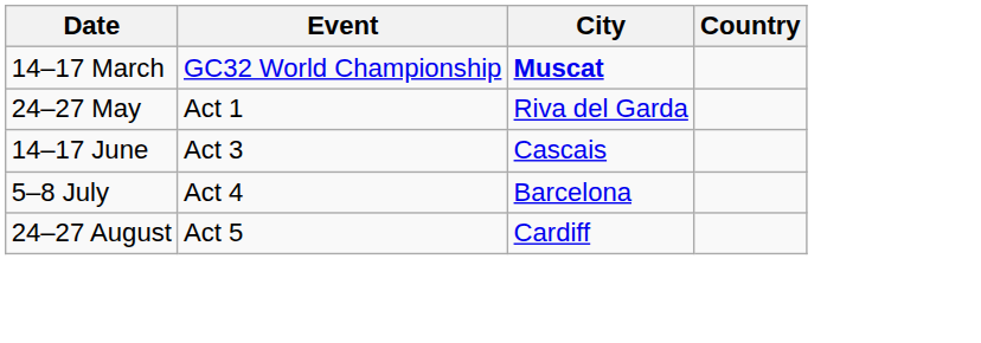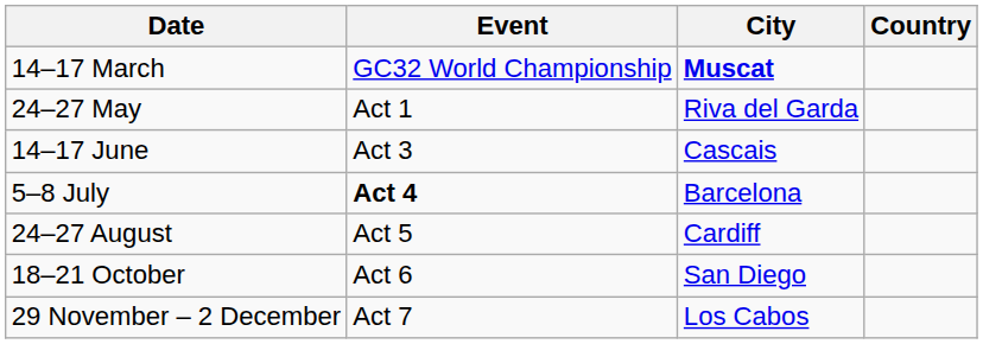 <table class="wikitable">
 <tr>
 <th>Date</th>
 <th>Event</th>
 <th>City</th>
 <th>Country</th>
 </tr>
 <tr>
 <td>14–17 March</td>
 <td style="white-space: nowrap;"><a href='#'>GC32 World Championship</a></td>
 <td><strong><a href='#'>Muscat</a></strong></td>
 <td></td>
 </tr>
 <tr>
 <td>24–27 May</td>
 <td>Act 1</td>
 <td><a href='#'>Riva del Garda</a></td>
 <td></td>
 </tr>
 <tr>
 <td>14–17 June</td>
 <td>Act 3</td>
 <td><a href='#'>Cascais</a></td>
 <td></td>
 </tr>
 <tr>
 <td>5–8 July</td>
-<td>Act 4</td>
+<td><strong>Act 4</strong></td>
 <td><a href='#'>Barcelona</a></td>
 <td></td>
 </tr>
 <tr>
 <td>24–27 August</td>
 <td>Act 5</td>
 <td><a href='#'>Cardiff</a></td>
 <td style="white-space: nowrap;"></td>
 </tr>
+<tr>
+<td>18–21 October</td>
+<td>Act 6</td>
+<td><a href='#'>San Diego</a></td>
+<td></td>
+</tr>
+<tr>
+<td style="white-space: nowrap;">29 November – 2 December</td>
+<td>Act 7</td>
+<td><a href='#'>Los Cabos</a></td>
+<td></td>
+</tr>
 </table>
